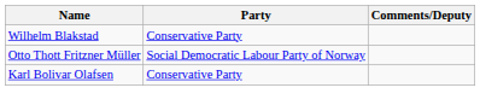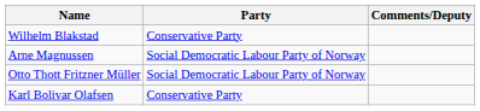 <table class="wikitable">
 <tr>
 <th>Name</th>
 <th>Party</th>
 <th>Comments/Deputy</th>
 </tr>
 <tr>
 <td><a href='#'>Wilhelm Blakstad</a></td>
 <td><a href='#'>Conservative Party</a></td>
+<td></td>
+</tr>
+<tr>
+<td><a href='#'>Arne Magnussen</a></td>
+<td><a href='#'>Social Democratic Labour Party of Norway</a></td>
 <td></td>
 </tr>
 <tr>
 <td><a href='#'>Otto Thott Fritzner Müller</a></td>
 <td><a href='#'>Social Democratic Labour Party of Norway</a></td>
 <td></td>
 </tr>
 <tr>
 <td><a href='#'>Karl Bolivar Olafsen</a></td>
 <td><a href='#'>Conservative Party</a></td>
 <td></td>
 </tr>
 </table>
